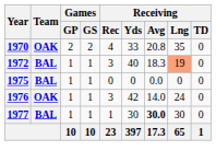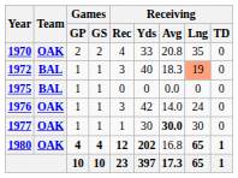 <table class="wikitable" style="text-align:center">
 <tr>
 <th rowspan="2">Year</th>
 <th rowspan="2">Team</th>
 <th colspan="2">Games</th>
 <th colspan="5">Receiving</th>
 </tr>
 <tr>
 <th>GP</th>
 <th>GS</th>
 <th>Rec</th>
 <th>Yds</th>
 <th>Avg</th>
 <th>Lng</th>
 <th>TD</th>
 </tr>
 <tr>
 <th><a href='#'>1970</a></th>
 <th><a href='#'>OAK</a></th>
 <td>2</td>
 <td>2</td>
 <td>4</td>
 <td>33</td>
 <td>20.8</td>
 <td>35</td>
 <td>0</td>
 </tr>
 <tr>
 <th><a href='#'>1972</a></th>
 <th><a href='#'>BAL</a></th>
 <td>1</td>
 <td>1</td>
 <td>3</td>
 <td>40</td>
 <td>18.3</td>
 <td style="background: lightsalmon;">19</td>
 <td>0</td>
 </tr>
 <tr>
 <th><a href='#'>1975</a></th>
 <th><a href='#'>BAL</a></th>
 <td>1</td>
 <td>1</td>
 <td>0</td>
 <td>0</td>
 <td>0.0</td>
 <td>0</td>
 <td>0</td>
 </tr>
 <tr>
 <th><a href='#'>1976</a></th>
 <th><a href='#'>OAK</a></th>
 <td>1</td>
 <td>1</td>
 <td>3</td>
 <td>42</td>
 <td>14.0</td>
 <td>24</td>
 <td>0</td>
 </tr>
 <tr>
 <th><a href='#'>1977</a></th>
-<th><a href='#'>BAL</a></th>
+<th><a href='#'>OAK</a></th>
 <td>1</td>
 <td>1</td>
 <td>1</td>
 <td>30</td>
 <td><strong>30.0</strong></td>
 <td>30</td>
 <td>0</td>
+</tr>
+<tr>
+<th><a href='#'>1980</a></th>
+<th><a href='#'>OAK</a></th>
+<td><strong>4</strong></td>
+<td><strong>4</strong></td>
+<td><strong>12</strong></td>
+<td><strong>202</strong></td>
+<td>16.8</td>
+<td><strong>65</strong></td>
+<td><strong>1</strong></td>
 </tr>
 <tr>
 <th colspan="2"></th>
 <th>10</th>
 <th>10</th>
 <th>23</th>
 <th>397</th>
 <th>17.3</th>
 <th>65</th>
 <th>1</th>
 </tr>
 </table>
